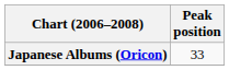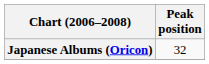 <table class="wikitable sortable plainrowheaders" style="text-align:center">
 <tr>
 <th scope="col">Chart (2006–2008)</th>
 <th scope="col">Peak<br>position</th>
 </tr>
 <tr>
 <th scope="row">Japanese Albums (<a href='#'>Oricon</a>)</th>
-<td align="center">33</td>
+<td align="center">32</td>
 </tr>
 <tr>
 </tr>
 <tr>
 </tr>
 <tr>
 </tr>
 <tr>
 </tr>
 <tr>
 </tr>
 <tr>
 </tr>
 <tr>
 </tr>
 </table>
